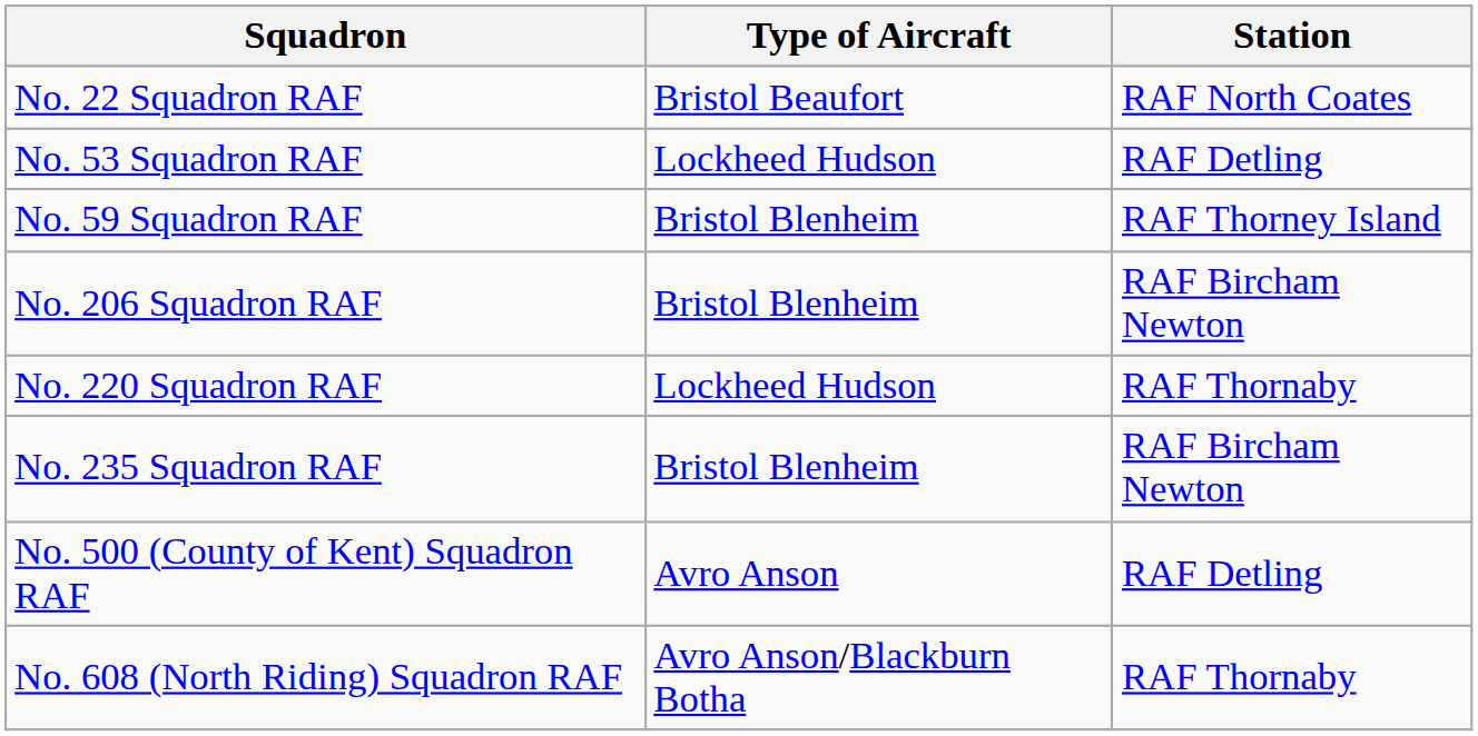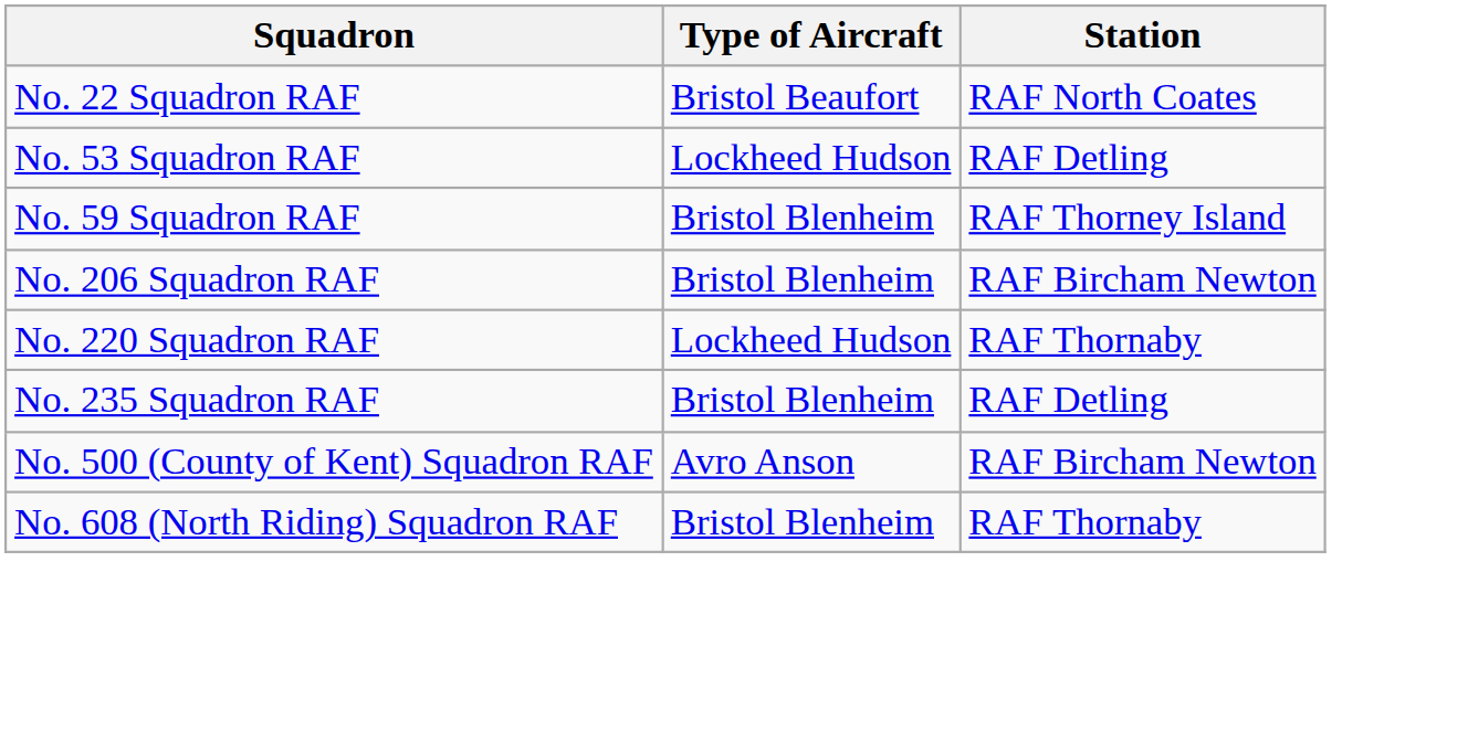 <table class="wikitable">
 <tr>
 <th>Squadron</th>
 <th>Type of Aircraft</th>
 <th>Station</th>
 </tr>
 <tr>
 <td><a href='#'>No. 22 Squadron RAF</a></td>
 <td><a href='#'>Bristol Beaufort</a></td>
 <td><a href='#'>RAF North Coates</a></td>
 </tr>
 <tr>
 <td><a href='#'>No. 53 Squadron RAF</a></td>
 <td><a href='#'>Lockheed Hudson</a></td>
 <td><a href='#'>RAF Detling</a></td>
 </tr>
 <tr>
 <td><a href='#'>No. 59 Squadron RAF</a></td>
 <td><a href='#'>Bristol Blenheim</a></td>
 <td><a href='#'>RAF Thorney Island</a></td>
 </tr>
 <tr>
 <td><a href='#'>No. 206 Squadron RAF</a></td>
 <td><a href='#'>Bristol Blenheim</a></td>
 <td><a href='#'>RAF Bircham Newton</a></td>
 </tr>
 <tr>
 <td><a href='#'>No. 220 Squadron RAF</a></td>
 <td><a href='#'>Lockheed Hudson</a></td>
 <td><a href='#'>RAF Thornaby</a></td>
 </tr>
 <tr>
 <td><a href='#'>No. 235 Squadron RAF</a></td>
 <td><a href='#'>Bristol Blenheim</a></td>
-<td><a href='#'>RAF Bircham Newton</a></td>
+<td><a href='#'>RAF Detling</a></td>
 </tr>
 <tr>
 <td><a href='#'>No. 500 (County of Kent) Squadron RAF</a></td>
 <td><a href='#'>Avro Anson</a></td>
-<td><a href='#'>RAF Detling</a></td>
+<td><a href='#'>RAF Bircham Newton</a></td>
 </tr>
 <tr>
 <td><a href='#'>No. 608 (North Riding) Squadron RAF</a></td>
-<td><a href='#'>Avro Anson</a>/<a href='#'>Blackburn Botha</a></td>
+<td><a href='#'>Bristol Blenheim</a></td>
 <td><a href='#'>RAF Thornaby</a></td>
 </tr>
 </table>
